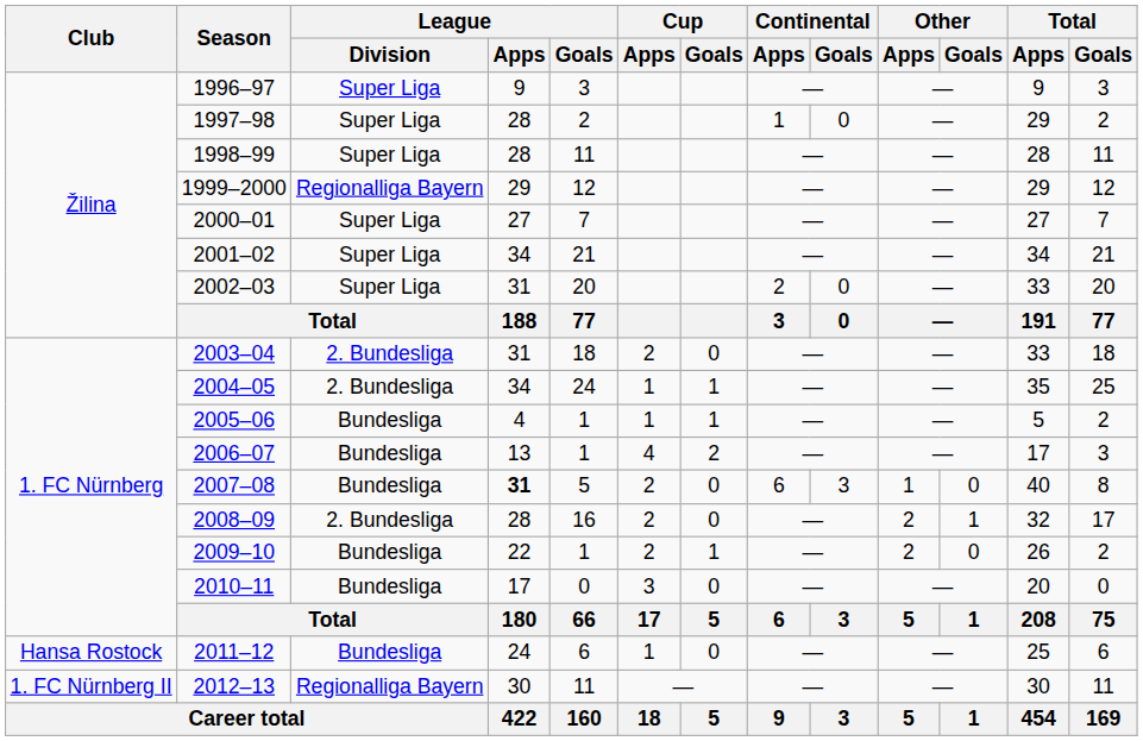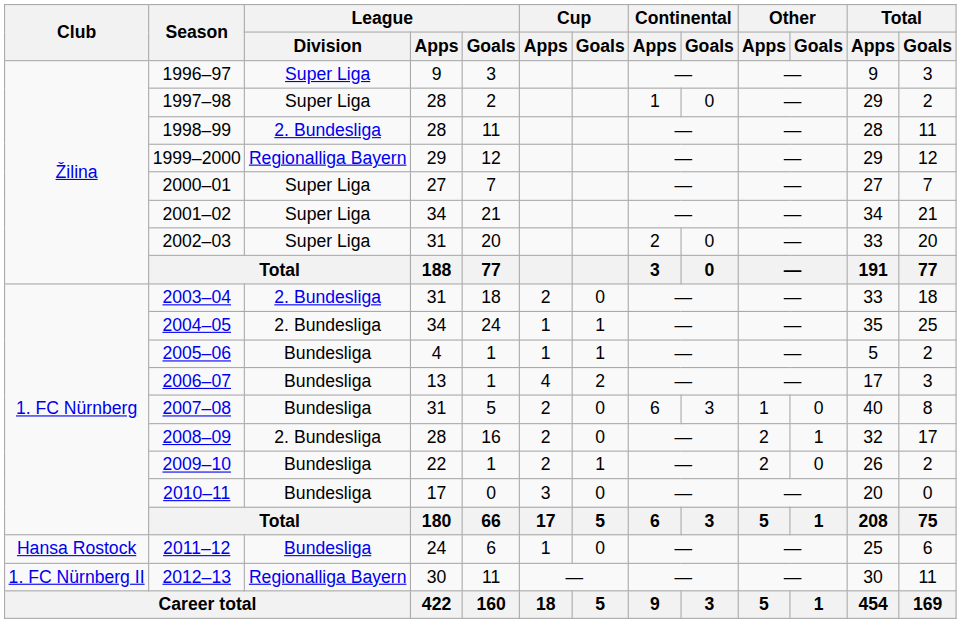 <table class="wikitable" style="text-align:center">
 <tr>
 <th rowspan="2">Club</th>
 <th rowspan="2">Season</th>
 <th colspan="3">League</th>
 <th colspan="2">Cup</th>
 <th colspan="2">Continental</th>
 <th colspan="2">Other</th>
 <th colspan="2">Total</th>
 </tr>
 <tr>
 <th>Division</th>
 <th>Apps</th>
 <th>Goals</th>
 <th>Apps</th>
 <th>Goals</th>
 <th>Apps</th>
 <th>Goals</th>
 <th>Apps</th>
 <th>Goals</th>
 <th>Apps</th>
 <th>Goals</th>
 </tr>
 <tr>
 <td rowspan="8"><a href='#'>Žilina</a></td>
 <td>1996–97</td>
 <td><a href='#'>Super Liga</a></td>
 <td>9</td>
 <td>3</td>
 <td></td>
 <td></td>
 <td colspan="2">—</td>
 <td colspan="2">—</td>
 <td>9</td>
 <td>3</td>
 </tr>
 <tr>
 <td>1997–98</td>
 <td>Super Liga</td>
 <td>28</td>
 <td>2</td>
 <td></td>
 <td></td>
 <td>1</td>
 <td>0</td>
 <td colspan="2">—</td>
 <td>29</td>
 <td>2</td>
 </tr>
 <tr>
 <td>1998–99</td>
-<td>Super Liga</td>
+<td><a href='#'>2. Bundesliga</a></td>
 <td>28</td>
 <td>11</td>
 <td></td>
 <td></td>
 <td colspan="2">—</td>
 <td colspan="2">—</td>
 <td>28</td>
 <td>11</td>
 </tr>
 <tr>
 <td>1999–2000</td>
 <td><a href='#'>Regionalliga Bayern</a></td>
 <td>29</td>
 <td>12</td>
 <td></td>
 <td></td>
 <td colspan="2">—</td>
 <td colspan="2">—</td>
 <td>29</td>
 <td>12</td>
 </tr>
 <tr>
 <td>2000–01</td>
 <td>Super Liga</td>
 <td>27</td>
 <td>7</td>
 <td></td>
 <td></td>
 <td colspan="2">—</td>
 <td colspan="2">—</td>
 <td>27</td>
 <td>7</td>
 </tr>
 <tr>
 <td>2001–02</td>
 <td>Super Liga</td>
 <td>34</td>
 <td>21</td>
 <td></td>
 <td></td>
 <td colspan="2">—</td>
 <td colspan="2">—</td>
 <td>34</td>
 <td>21</td>
 </tr>
 <tr>
 <td>2002–03</td>
 <td>Super Liga</td>
 <td>31</td>
 <td>20</td>
 <td></td>
 <td></td>
 <td>2</td>
 <td>0</td>
 <td colspan="2">—</td>
 <td>33</td>
 <td>20</td>
 </tr>
 <tr>
 <th colspan="2">Total</th>
 <th>188</th>
 <th>77</th>
 <th></th>
 <th></th>
 <th>3</th>
 <th>0</th>
 <th colspan="2">—</th>
 <th>191</th>
 <th>77</th>
 </tr>
 <tr>
 <td rowspan="9"><a href='#'>1. FC Nürnberg</a></td>
 <td><a href='#'>2003–04</a></td>
 <td><a href='#'>2. Bundesliga</a></td>
 <td>31</td>
 <td>18</td>
 <td>2</td>
 <td>0</td>
 <td colspan="2">—</td>
 <td colspan="2">—</td>
 <td>33</td>
 <td>18</td>
 </tr>
 <tr>
 <td><a href='#'>2004–05</a></td>
 <td>2. Bundesliga</td>
 <td>34</td>
 <td>24</td>
 <td>1</td>
 <td>1</td>
 <td colspan="2">—</td>
 <td colspan="2">—</td>
 <td>35</td>
 <td>25</td>
 </tr>
 <tr>
 <td><a href='#'>2005–06</a></td>
 <td>Bundesliga</td>
 <td>4</td>
 <td>1</td>
 <td>1</td>
 <td>1</td>
 <td colspan="2">—</td>
 <td colspan="2">—</td>
 <td>5</td>
 <td>2</td>
 </tr>
 <tr>
 <td><a href='#'>2006–07</a></td>
 <td>Bundesliga</td>
 <td>13</td>
 <td>1</td>
 <td>4</td>
 <td>2</td>
 <td colspan="2">—</td>
 <td colspan="2">—</td>
 <td>17</td>
 <td>3</td>
 </tr>
 <tr>
 <td><a href='#'>2007–08</a></td>
 <td>Bundesliga</td>
-<td><strong>31</strong></td>
+<td>31</td>
 <td>5</td>
 <td>2</td>
 <td>0</td>
 <td>6</td>
 <td>3</td>
 <td>1</td>
 <td>0</td>
 <td>40</td>
 <td>8</td>
 </tr>
 <tr>
 <td><a href='#'>2008–09</a></td>
 <td>2. Bundesliga</td>
 <td>28</td>
 <td>16</td>
 <td>2</td>
 <td>0</td>
 <td colspan="2">—</td>
 <td>2</td>
 <td>1</td>
 <td>32</td>
 <td>17</td>
 </tr>
 <tr>
 <td><a href='#'>2009–10</a></td>
 <td>Bundesliga</td>
 <td>22</td>
 <td>1</td>
 <td>2</td>
 <td>1</td>
 <td colspan="2">—</td>
 <td>2</td>
 <td>0</td>
 <td>26</td>
 <td>2</td>
 </tr>
 <tr>
 <td><a href='#'>2010–11</a></td>
 <td>Bundesliga</td>
 <td>17</td>
 <td>0</td>
 <td>3</td>
 <td>0</td>
 <td colspan="2">—</td>
 <td colspan="2">—</td>
 <td>20</td>
 <td>0</td>
 </tr>
 <tr>
 <th colspan="2">Total</th>
 <th>180</th>
 <th>66</th>
 <th>17</th>
 <th>5</th>
 <th>6</th>
 <th>3</th>
 <th>5</th>
 <th>1</th>
 <th>208</th>
 <th>75</th>
 </tr>
 <tr>
 <td><a href='#'>Hansa Rostock</a></td>
 <td><a href='#'>2011–12</a></td>
 <td><a href='#'>Bundesliga</a></td>
 <td>24</td>
 <td>6</td>
 <td>1</td>
 <td>0</td>
 <td colspan="2">—</td>
 <td colspan="2">—</td>
 <td>25</td>
 <td>6</td>
 </tr>
 <tr>
 <td><a href='#'>1. FC Nürnberg II</a></td>
 <td><a href='#'>2012–13</a></td>
 <td><a href='#'>Regionalliga Bayern</a></td>
 <td>30</td>
 <td>11</td>
 <td colspan="2">—</td>
 <td colspan="2">—</td>
 <td colspan="2">—</td>
 <td>30</td>
 <td>11</td>
 </tr>
 <tr>
 <th colspan="3">Career total</th>
 <th>422</th>
 <th>160</th>
 <th>18</th>
 <th>5</th>
 <th>9</th>
 <th>3</th>
 <th>5</th>
 <th>1</th>
 <th>454</th>
 <th>169</th>
 </tr>
 </table>
